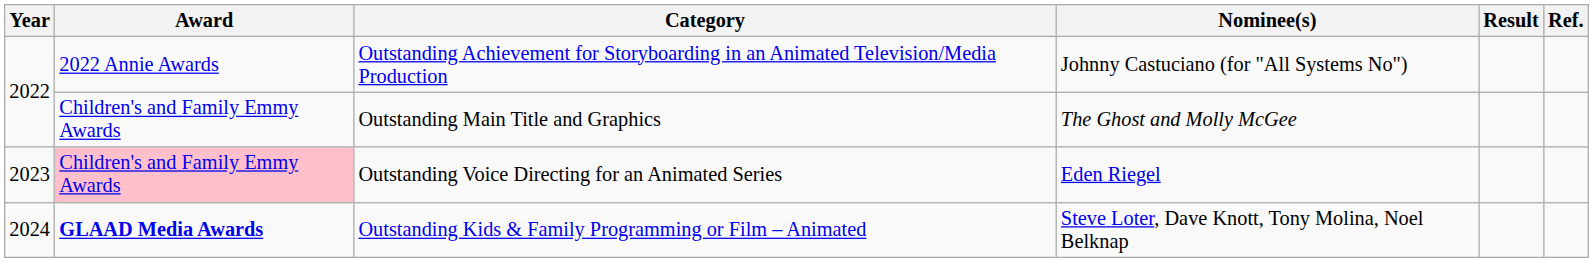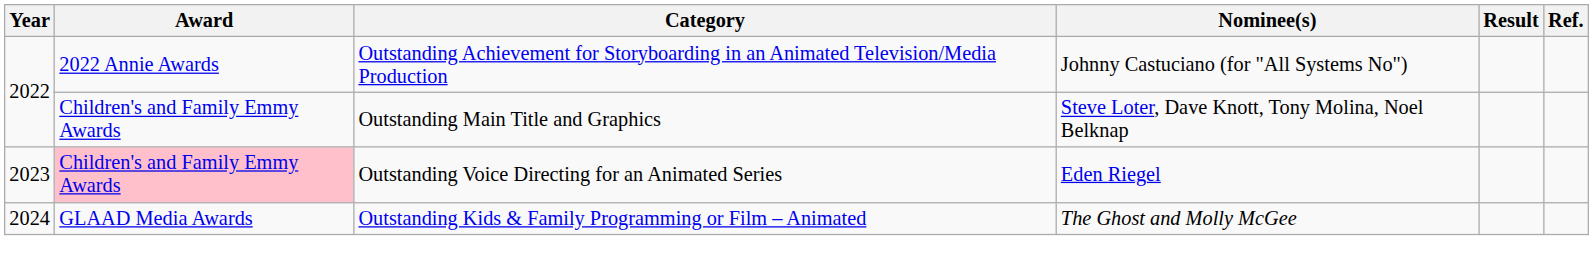 <table class="wikitable sortable">
 <tr>
 <th>Year</th>
 <th>Award</th>
 <th>Category</th>
 <th>Nominee(s)</th>
 <th>Result</th>
 <th>Ref.</th>
 </tr>
 <tr>
 <td rowspan="2" style="text-align:center;">2022</td>
 <td><a href='#'>2022 Annie Awards</a></td>
 <td><a href='#'>Outstanding Achievement for Storyboarding in an Animated Television/Media Production</a></td>
 <td>Johnny Castuciano (for "All Systems No")</td>
 <td></td>
 <td style="text-align:center;"></td>
 </tr>
 <tr>
 <td><a href='#'>Children's and Family Emmy Awards</a></td>
 <td>Outstanding Main Title and Graphics</td>
-<td><em>The Ghost and Molly McGee</em></td>
+<td><a href='#'>Steve Loter</a>, Dave Knott, Tony Molina, Noel Belknap</td>
 <td></td>
 <td style="text-align:center;"></td>
 </tr>
 <tr>
 <td style="text-align:center;">2023</td>
 <td style="background: pink;"><a href='#'>Children's and Family Emmy Awards</a></td>
 <td>Outstanding Voice Directing for an Animated Series</td>
 <td><a href='#'>Eden Riegel</a></td>
 <td></td>
 <td style="text-align:center;"></td>
 </tr>
 <tr>
 <td style="text-align:center;">2024</td>
-<td><strong><a href='#'>GLAAD Media Awards</a></strong></td>
+<td><a href='#'>GLAAD Media Awards</a></td>
 <td><a href='#'>Outstanding Kids & Family Programming or Film – Animated</a></td>
-<td><a href='#'>Steve Loter</a>, Dave Knott, Tony Molina, Noel Belknap</td>
+<td><em>The Ghost and Molly McGee</em></td>
 <td></td>
 <td style="text-align:center;"></td>
 </tr>
 </table>
